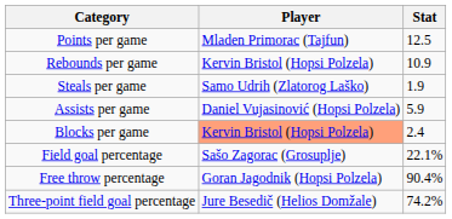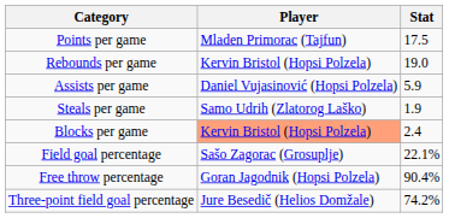 <table class="wikitable" style="font-size:95%">
 <tr>
 <th>Category</th>
 <th>Player</th>
 <th>Stat</th>
 </tr>
 <tr --->
 <td style="text-align:center"><a href='#'>Points</a> per game</td>
 <td> <a href='#'>Mladen Primorac</a> (<a href='#'>Tajfun</a>)</td>
-<td>12.5</td>
+<td>17.5</td>
 </tr>
 <tr>
 <td style="text-align:center"><a href='#'>Rebounds</a> per game</td>
 <td> <a href='#'>Kervin Bristol</a> (<a href='#'>Hopsi Polzela</a>)</td>
-<td>10.9</td>
+<td>19.0</td>
+</tr>
+<tr>
+<td style="text-align:center"><a href='#'>Assists</a> per game</td>
+<td> <a href='#'>Daniel Vujasinović</a> (<a href='#'>Hopsi Polzela</a>)</td>
+<td>5.9</td>
 </tr>
 <tr>
 <td style="text-align:center"><a href='#'>Steals</a> per game</td>
 <td> <a href='#'>Samo Udrih</a> (<a href='#'>Zlatorog Laško</a>)</td>
 <td>1.9</td>
-</tr>
-<tr>
-<td style="text-align:center"><a href='#'>Assists</a> per game</td>
-<td> <a href='#'>Daniel Vujasinović</a> (<a href='#'>Hopsi Polzela</a>)</td>
-<td>5.9</td>
 </tr>
 <tr>
 <td style="text-align:center"><a href='#'>Blocks</a> per game</td>
 <td style="background: lightsalmon;"> <a href='#'>Kervin Bristol</a> (<a href='#'>Hopsi Polzela</a>)</td>
 <td>2.4</td>
 </tr>
 <tr>
 <td style="text-align:center"><a href='#'>Field goal</a> percentage</td>
 <td> <a href='#'>Sašo Zagorac</a> (<a href='#'>Grosuplje</a>)</td>
 <td>22.1%</td>
 </tr>
 <tr>
 <td style="text-align:center"><a href='#'>Free throw</a> percentage</td>
 <td> <a href='#'>Goran Jagodnik</a> (<a href='#'>Hopsi Polzela</a>)</td>
 <td>90.4%</td>
 </tr>
 <tr>
 <td style="text-align:center"><a href='#'>Three-point field goal</a> percentage</td>
 <td> <a href='#'>Jure Besedič</a> (<a href='#'>Helios Domžale</a>)</td>
 <td>74.2%</td>
 </tr>
 </table>
